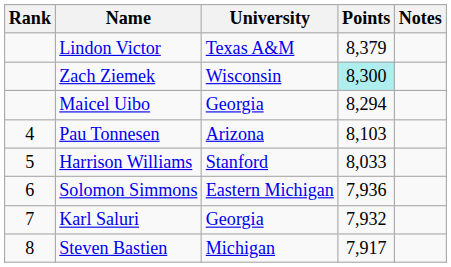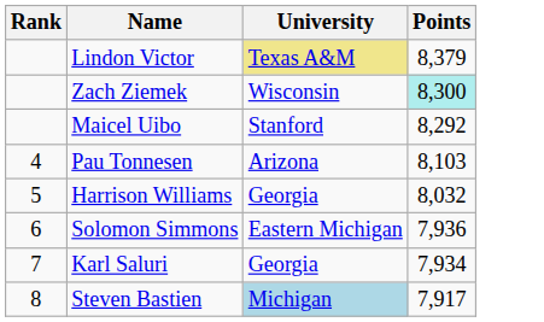 <table class="wikitable sortable" style="text-align:center">
 <tr>
 <th>Rank</th>
 <th>Name</th>
 <th>University</th>
 <th>Points</th>
-<th>Notes</th>
 </tr>
 <tr>
 <td></td>
 <td align=left><a href='#'>Lindon Victor</a> </td>
-<td align=left><a href='#'>Texas A&M</a></td>
+<td align=left style="background: khaki;"><a href='#'>Texas A&M</a></td>
 <td>8,379</td>
-<td></td>
 </tr>
 <tr>
 <td></td>
 <td align=left><a href='#'>Zach Ziemek</a></td>
 <td align=left><a href='#'>Wisconsin</a></td>
 <td style="background: paleturquoise;">8,300</td>
-<td></td>
 </tr>
 <tr>
 <td></td>
 <td align=left><a href='#'>Maicel Uibo</a> </td>
-<td align=left><a href='#'>Georgia</a></td>
-<td>8,294</td>
-<td></td>
+<td align=left><a href='#'>Stanford</a></td>
+<td>8,292</td>
 </tr>
 <tr>
 <td>4</td>
 <td align=left><a href='#'>Pau Tonnesen</a> </td>
 <td align=left><a href='#'>Arizona</a></td>
 <td>8,103</td>
-<td></td>
 </tr>
 <tr>
 <td>5</td>
 <td align=left><a href='#'>Harrison Williams</a></td>
-<td align=left><a href='#'>Stanford</a></td>
-<td>8,033</td>
-<td></td>
+<td align=left><a href='#'>Georgia</a></td>
+<td>8,032</td>
 </tr>
 <tr>
 <td>6</td>
 <td align=left><a href='#'>Solomon Simmons</a></td>
 <td align=left><a href='#'>Eastern Michigan</a></td>
 <td>7,936</td>
-<td></td>
 </tr>
 <tr>
 <td>7</td>
 <td align=left><a href='#'>Karl Saluri</a> </td>
 <td align=left><a href='#'>Georgia</a></td>
-<td>7,932</td>
-<td></td>
+<td>7,934</td>
 </tr>
 <tr>
 <td>8</td>
 <td align=left><a href='#'>Steven Bastien</a></td>
-<td align=left><a href='#'>Michigan</a></td>
+<td align=left style="background: lightblue;"><a href='#'>Michigan</a></td>
 <td>7,917</td>
-<td></td>
 </tr>
 </table>
